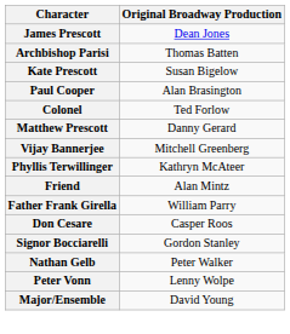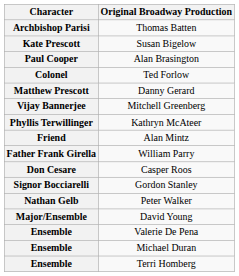 <table class="wikitable" style="width:1000;">
 <tr>
 <th>Character</th>
 <th>Original Broadway Production</th>
-</tr>
-<tr>
-<th>James Prescott</th>
-<td colspan='1' align=center><a href='#'>Dean Jones</a></td>
 </tr>
 <tr>
 <th>Archbishop Parisi</th>
 <td colspan='1' align=center>Thomas Batten</td>
 </tr>
 <tr>
 <th>Kate Prescott</th>
 <td colspan='1' align=center>Susan Bigelow</td>
 </tr>
 <tr>
 <th>Paul Cooper</th>
 <td colspan='1' align=center>Alan Brasington</td>
 </tr>
 <tr>
 <th>Colonel</th>
 <td colspan='1' align=center>Ted Forlow</td>
 </tr>
 <tr>
 <th>Matthew Prescott</th>
 <td colspan='1' align=center>Danny Gerard</td>
 </tr>
 <tr>
 <th>Vijay Bannerjee</th>
 <td colspan='1' align=center>Mitchell Greenberg</td>
 </tr>
 <tr>
 <th>Phyllis Terwillinger</th>
 <td colspan='1' align=center>Kathryn McAteer</td>
 </tr>
 <tr>
 <th>Friend</th>
 <td colspan='1' align=center>Alan Mintz</td>
 </tr>
 <tr>
 <th>Father Frank Girella</th>
 <td colspan='1' align=center>William Parry</td>
 </tr>
 <tr>
 <th>Don Cesare</th>
 <td colspan='1' align=center>Casper Roos</td>
 </tr>
 <tr>
 <th>Signor Bocciarelli</th>
 <td colspan='1' align=center>Gordon Stanley</td>
 </tr>
 <tr>
 <th>Nathan Gelb</th>
 <td colspan='1' align=center>Peter Walker</td>
 </tr>
 <tr>
-<th>Peter Vonn</th>
-<td colspan='1' align=center>Lenny Wolpe</td>
-</tr>
-<tr>
 <th>Major/Ensemble</th>
 <td colspan='1' align=center>David Young</td>
 </tr>
+<tr>
+<th>Ensemble</th>
+<td colspan='1' align=center>Valerie De Pena</td>
+</tr>
+<tr>
+<th>Ensemble</th>
+<td colspan='1' align=center>Michael Duran</td>
+</tr>
+<tr>
+<th>Ensemble</th>
+<td colspan='1' align=center>Terri Homberg</td>
+</tr>
 </table>
